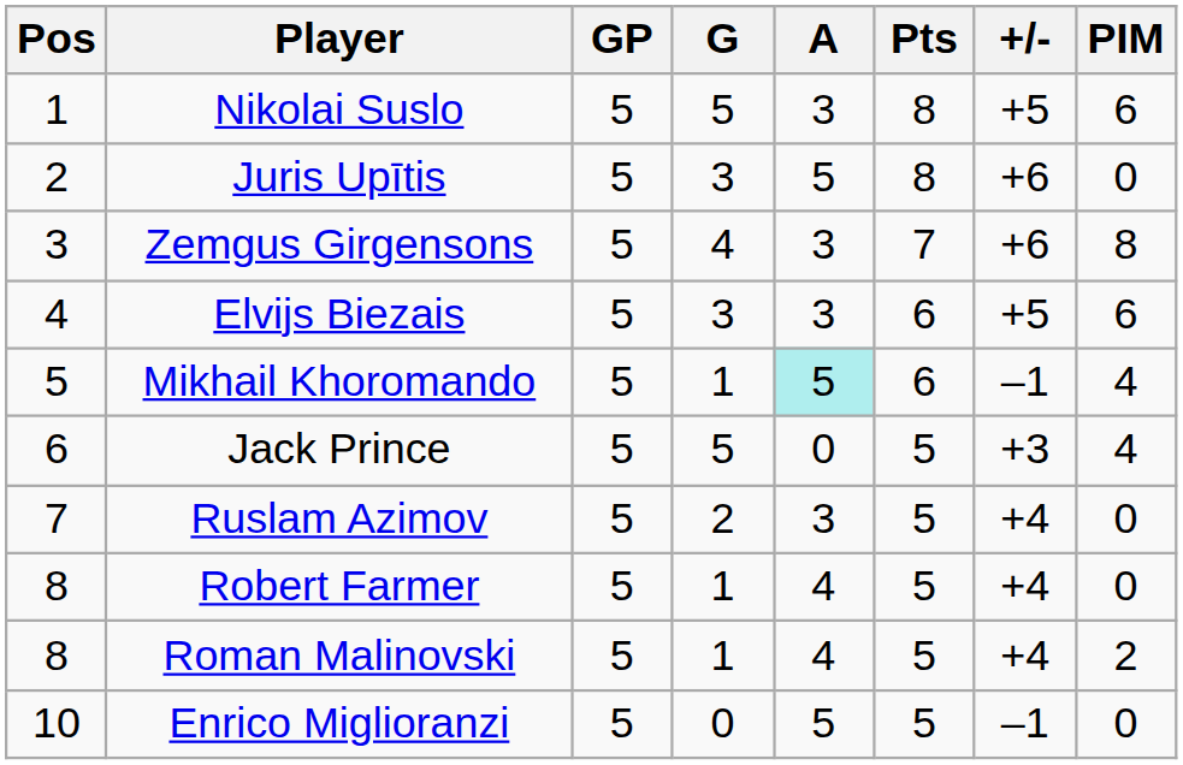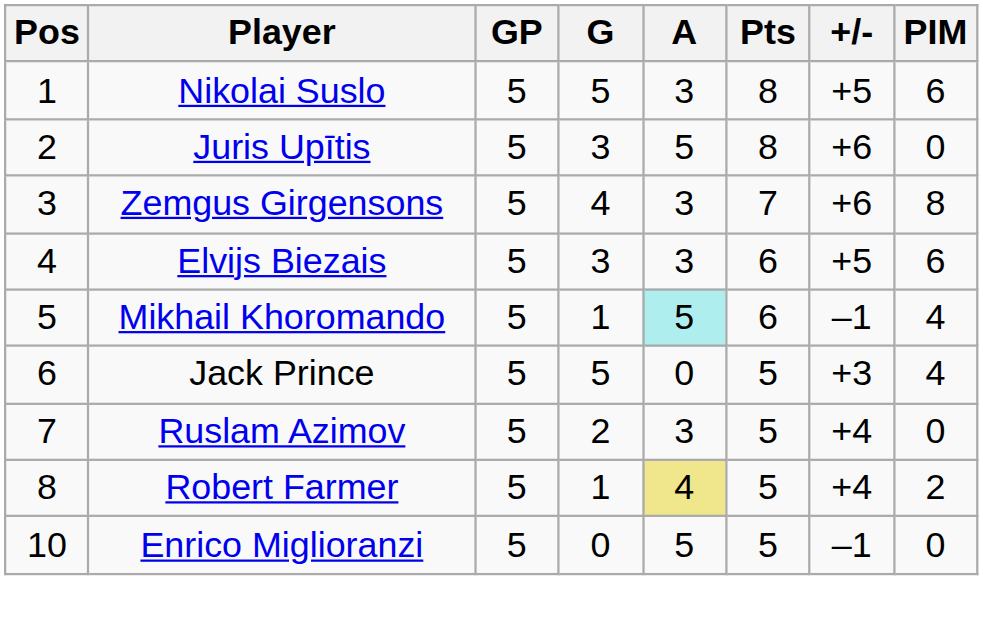 <table class="wikitable sortable" style="text-align: center;">
 <tr>
 <th width=30>Pos</th>
 <th width=165>Player</th>
 <th width=30>GP</th>
 <th width=30>G</th>
 <th width=30>A</th>
 <th width=30>Pts</th>
 <th width=30>+/-</th>
 <th width=30>PIM</th>
 </tr>
 <tr>
 <td>1</td>
 <td><a href='#'>Nikolai Suslo</a> </td>
 <td>5</td>
 <td>5</td>
 <td>3</td>
 <td>8</td>
 <td>+5</td>
 <td>6</td>
 </tr>
 <tr>
 <td>2</td>
 <td><a href='#'>Juris Upītis</a> </td>
 <td>5</td>
 <td>3</td>
 <td>5</td>
 <td>8</td>
 <td>+6</td>
 <td>0</td>
 </tr>
 <tr>
 <td>3</td>
 <td><a href='#'>Zemgus Girgensons</a> </td>
 <td>5</td>
 <td>4</td>
 <td>3</td>
 <td>7</td>
 <td>+6</td>
 <td>8</td>
 </tr>
 <tr>
 <td>4</td>
 <td><a href='#'>Elvijs Biezais</a> </td>
 <td>5</td>
 <td>3</td>
 <td>3</td>
 <td>6</td>
 <td>+5</td>
 <td>6</td>
 </tr>
 <tr>
 <td>5</td>
 <td><a href='#'>Mikhail Khoromando</a> </td>
 <td>5</td>
 <td>1</td>
 <td style="background: paleturquoise;">5</td>
 <td>6</td>
 <td>–1</td>
 <td>4</td>
 </tr>
 <tr>
 <td>6</td>
 <td>Jack Prince </td>
 <td>5</td>
 <td>5</td>
 <td>0</td>
 <td>5</td>
 <td>+3</td>
 <td>4</td>
 </tr>
 <tr>
 <td>7</td>
 <td><a href='#'>Ruslam Azimov</a> </td>
 <td>5</td>
 <td>2</td>
 <td>3</td>
 <td>5</td>
 <td>+4</td>
 <td>0</td>
 </tr>
 <tr>
 <td>8</td>
 <td><a href='#'>Robert Farmer</a> </td>
 <td>5</td>
 <td>1</td>
-<td>4</td>
-<td>5</td>
-<td>+4</td>
-<td>0</td>
-</tr>
-<tr>
-<td>8</td>
-<td><a href='#'>Roman Malinovski</a> </td>
-<td>5</td>
-<td>1</td>
-<td>4</td>
+<td style="background: khaki;">4</td>
 <td>5</td>
 <td>+4</td>
 <td>2</td>
 </tr>
 <tr>
 <td>10</td>
 <td><a href='#'>Enrico Miglioranzi</a> </td>
 <td>5</td>
 <td>0</td>
 <td>5</td>
 <td>5</td>
 <td>–1</td>
 <td>0</td>
 </tr>
 </table>
